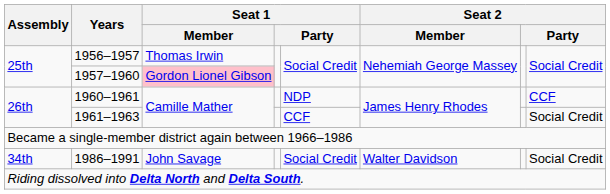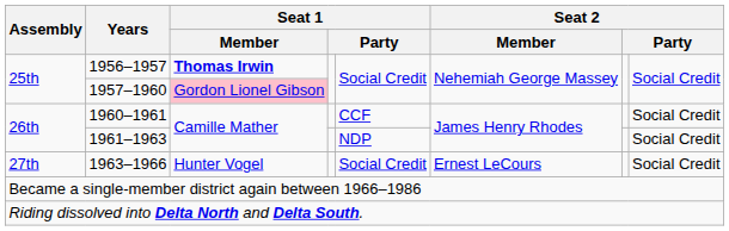 <table class="wikitable">
 <tr>
 <th rowspan="2">Assembly</th>
 <th rowspan="2">Years</th>
 <th colspan="3">Seat 1</th>
 <th colspan="3">Seat 2</th>
 </tr>
 <tr>
 <th>Member</th>
 <th colspan="2">Party</th>
 <th>Member</th>
 <th colspan="2">Party</th>
 </tr>
 <tr>
 <td rowspan="2"><a href='#'>25th</a></td>
 <td>1956–1957</td>
-<td><a href='#'>Thomas Irwin</a></td>
+<td><strong><a href='#'>Thomas Irwin</a></strong></td>
 <td rowspan="2" ></td>
 <td rowspan="2"><a href='#'>Social Credit</a></td>
 <td rowspan="2"><a href='#'>Nehemiah George Massey</a></td>
 <td rowspan="2" ></td>
 <td rowspan="2"><a href='#'>Social Credit</a></td>
 </tr>
 <tr>
 <td>1957–1960</td>
 <td style="background: pink;"><a href='#'>Gordon Lionel Gibson</a></td>
 </tr>
 <tr>
 <td rowspan="2"><a href='#'>26th</a></td>
 <td>1960–1961</td>
 <td rowspan="2"><a href='#'>Camille Mather</a></td>
 <td></td>
-<td><a href='#'>NDP</a></td>
+<td><a href='#'>CCF</a></td>
 <td rowspan="2"><a href='#'>James Henry Rhodes</a></td>
 <td></td>
-<td><a href='#'>CCF</a></td>
+<td>Social Credit</td>
 </tr>
 <tr>
 <td>1961–1963</td>
 <td></td>
-<td><a href='#'>CCF</a></td>
+<td><a href='#'>NDP</a></td>
+<td></td>
+<td>Social Credit</td>
+</tr>
+<tr>
+<td><a href='#'>27th</a></td>
+<td>1963–1966</td>
+<td><a href='#'>Hunter Vogel</a></td>
+<td></td>
+<td><a href='#'>Social Credit</a></td>
+<td><a href='#'>Ernest LeCours</a></td>
 <td></td>
 <td>Social Credit</td>
 </tr>
 <tr>
 <td colspan="8">Became a single-member district again between 1966–1986</td>
 </tr>
 <tr>
-<td><a href='#'>34th</a></td>
-<td>1986–1991</td>
-<td><a href='#'>John Savage</a></td>
-<td></td>
-<td><a href='#'>Social Credit</a></td>
-<td><a href='#'>Walter Davidson</a></td>
-<td></td>
-<td>Social Credit</td>
-</tr>
-<tr>
 <td colspan="8"><em>Riding dissolved into <strong><a href='#'>Delta North</a></strong> and <strong><a href='#'>Delta South</a></strong>.</em></td>
 </tr>
 </table>
